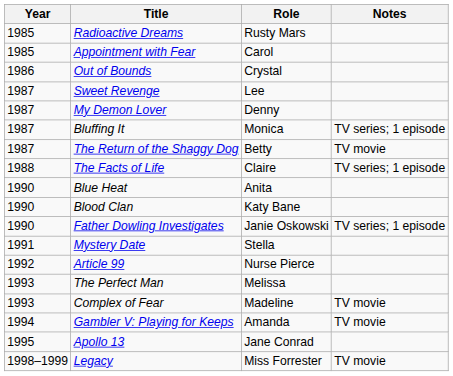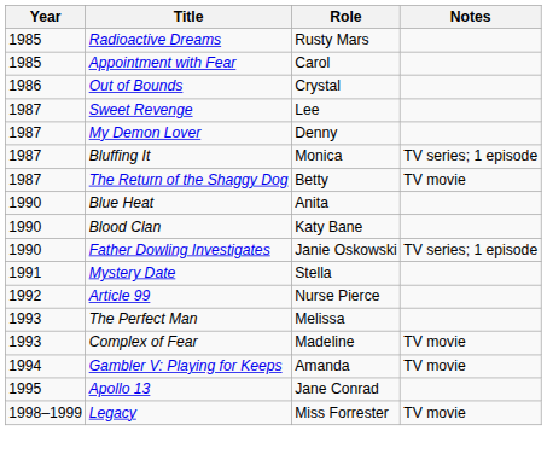 <table class="wikitable">
 <tr>
 <th>Year</th>
 <th>Title</th>
 <th>Role</th>
 <th>Notes</th>
 </tr>
 <tr>
 <td>1985</td>
 <td><em><a href='#'>Radioactive Dreams</a></em></td>
 <td>Rusty Mars</td>
 <td></td>
 </tr>
 <tr>
 <td>1985</td>
 <td><em><a href='#'>Appointment with Fear</a></em></td>
 <td>Carol</td>
 <td></td>
 </tr>
 <tr>
 <td>1986</td>
 <td><em><a href='#'>Out of Bounds</a></em></td>
 <td>Crystal</td>
 <td></td>
 </tr>
 <tr>
 <td>1987</td>
 <td><em><a href='#'>Sweet Revenge</a></em></td>
 <td>Lee</td>
 <td></td>
 </tr>
 <tr>
 <td>1987</td>
 <td><em><a href='#'>My Demon Lover</a></em></td>
 <td>Denny</td>
 <td></td>
 </tr>
 <tr>
 <td>1987</td>
 <td><em>Bluffing It</em></td>
 <td>Monica</td>
 <td>TV series; 1 episode</td>
 </tr>
 <tr>
 <td>1987</td>
 <td><em><a href='#'>The Return of the Shaggy Dog</a></em></td>
 <td>Betty</td>
 <td>TV movie</td>
-</tr>
-<tr>
-<td>1988</td>
-<td><em><a href='#'>The Facts of Life</a></em></td>
-<td>Claire</td>
-<td>TV series; 1 episode</td>
 </tr>
 <tr>
 <td>1990</td>
 <td><em>Blue Heat</em></td>
 <td>Anita</td>
 <td></td>
 </tr>
 <tr>
 <td>1990</td>
 <td><em>Blood Clan</em></td>
 <td>Katy Bane</td>
 <td></td>
 </tr>
 <tr>
 <td>1990</td>
 <td><em><a href='#'>Father Dowling Investigates</a></em></td>
 <td>Janie Oskowski</td>
 <td>TV series; 1 episode</td>
 </tr>
 <tr>
 <td>1991</td>
 <td><em><a href='#'>Mystery Date</a></em></td>
 <td>Stella</td>
 <td></td>
 </tr>
 <tr>
 <td>1992</td>
 <td><em><a href='#'>Article 99</a></em></td>
 <td>Nurse Pierce</td>
 <td></td>
 </tr>
 <tr>
 <td>1993</td>
 <td><em>The Perfect Man</em></td>
 <td>Melissa</td>
 <td></td>
 </tr>
 <tr>
 <td>1993</td>
 <td><em>Complex of Fear</em></td>
 <td>Madeline</td>
 <td>TV movie</td>
 </tr>
 <tr>
 <td>1994</td>
 <td><em><a href='#'>Gambler V: Playing for Keeps</a></em></td>
 <td>Amanda</td>
 <td>TV movie</td>
 </tr>
 <tr>
 <td>1995</td>
 <td><em><a href='#'>Apollo 13</a></em></td>
 <td>Jane Conrad</td>
 <td></td>
 </tr>
 <tr>
 <td>1998–1999</td>
 <td><em><a href='#'>Legacy</a></em></td>
 <td>Miss Forrester</td>
 <td>TV movie</td>
 </tr>
 </table>
